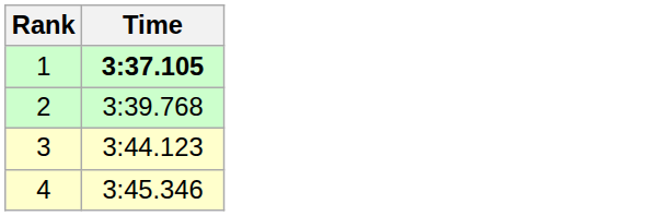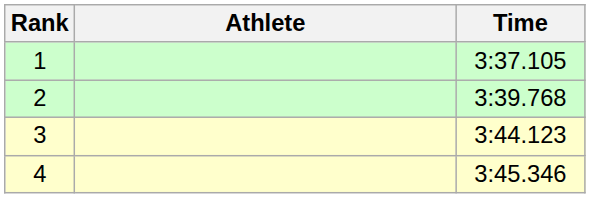 <table class=wikitable style="text-align:center">
 <tr>
 <th width=40>Rank</th>
+<th width=250>Athlete</th>
 <th width=80>Time</th>
 </tr>
 <tr bgcolor="ccffcc">
 <td>1</td>
-<td><strong>3:37.105</strong></td>
+<td align=left></td>
+<td>3:37.105</td>
 </tr>
 <tr bgcolor="ccffcc">
 <td>2</td>
+<td align=left></td>
 <td>3:39.768</td>
 </tr>
 <tr bgcolor="ffffcc">
 <td>3</td>
+<td align=left></td>
 <td>3:44.123</td>
 </tr>
 <tr bgcolor="ffffcc">
 <td>4</td>
+<td align=left></td>
 <td>3:45.346</td>
 </tr>
 </table>
